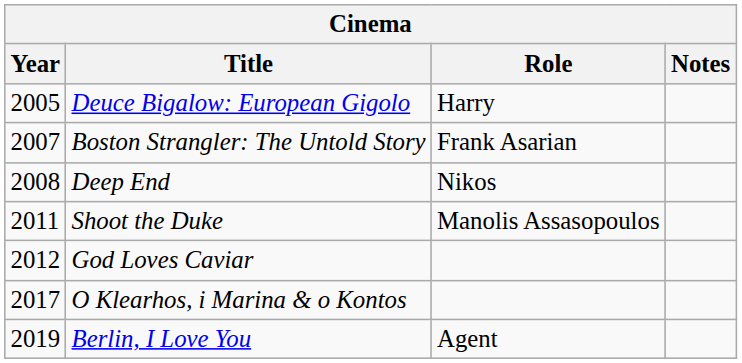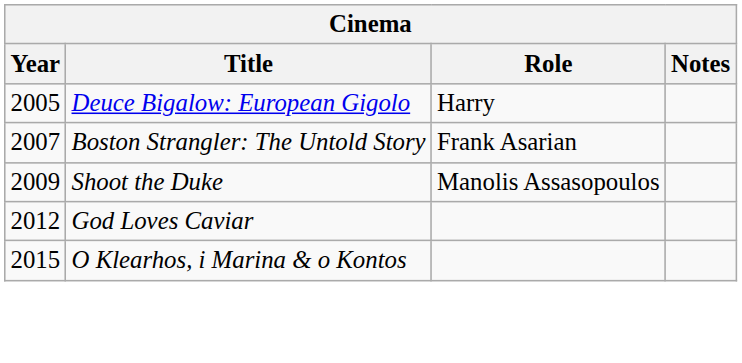 <table class="wikitable sortable">
 <tr>
 <th colspan="4">Cinema</th>
 </tr>
 <tr>
 <th>Year</th>
 <th>Title</th>
 <th>Role</th>
 <th class="unsortable">Notes</th>
 </tr>
 <tr>
 <td>2005</td>
 <td><em><a href='#'>Deuce Bigalow: European Gigolo</a></em></td>
 <td>Harry</td>
 <td></td>
 </tr>
 <tr>
 <td>2007</td>
 <td><em>Boston Strangler: The Untold Story</em></td>
 <td>Frank Asarian</td>
 <td></td>
 </tr>
 <tr>
-<td>2008</td>
-<td><em>Deep End</em></td>
-<td>Nikos</td>
-<td></td>
-</tr>
-<tr>
-<td>2011</td>
+<td>2009</td>
 <td><em>Shoot the Duke</em></td>
 <td>Manolis Assasopoulos</td>
 <td></td>
 </tr>
 <tr>
 <td>2012</td>
 <td><em>God Loves Caviar</em></td>
 <td></td>
 <td></td>
 </tr>
 <tr>
-<td>2017</td>
+<td>2015</td>
 <td><em>O Klearhos, i Marina & o Kontos</em></td>
 <td></td>
 <td></td>
 </tr>
-<tr>
-<td>2019</td>
-<td><em><a href='#'>Berlin, I Love You</a></em></td>
-<td>Agent</td>
-<td></td>
-</tr>
 </table>
